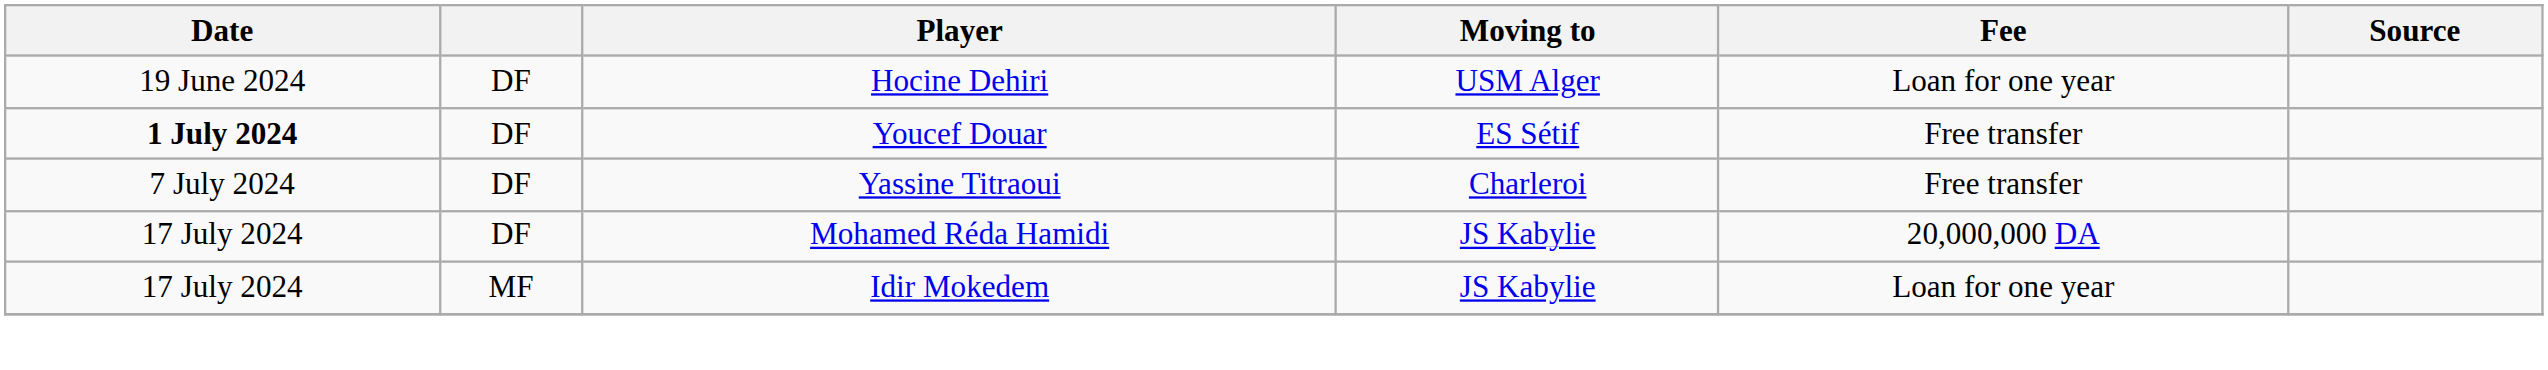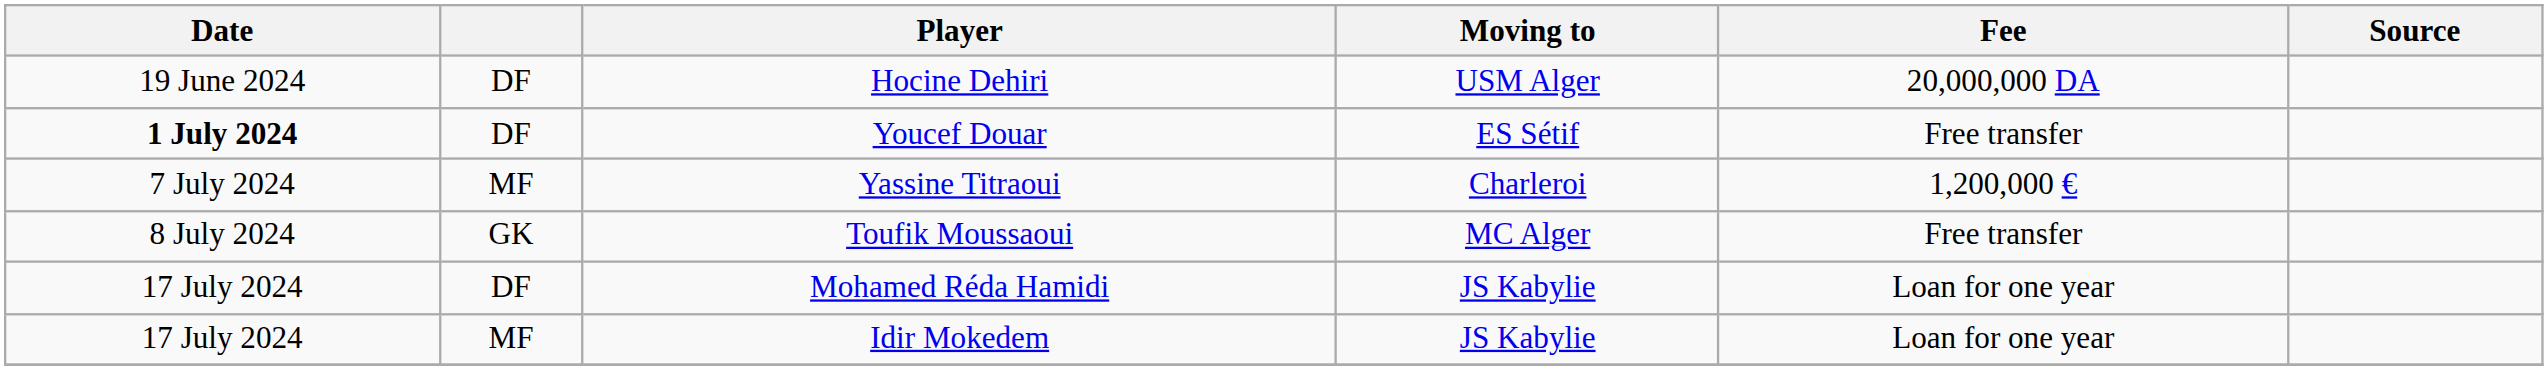 <table class="wikitable sortable" style="width:70%; text-align:center; font-size:85%; text-align:centre;">
 <tr>
 <th>Date</th>
 <th></th>
 <th>Player</th>
 <th>Moving to</th>
 <th>Fee</th>
 <th>Source</th>
 </tr>
 <tr>
 <td>19 June 2024</td>
 <td>DF</td>
 <td> <a href='#'>Hocine Dehiri</a></td>
 <td><a href='#'>USM Alger</a></td>
-<td>Loan for one year</td>
+<td>20,000,000 <a href='#'>DA</a></td>
 <td></td>
 </tr>
 <tr>
 <td><strong>1 July 2024</strong></td>
 <td>DF</td>
 <td> <a href='#'>Youcef Douar</a></td>
 <td><a href='#'>ES Sétif</a></td>
 <td>Free transfer</td>
 <td></td>
 </tr>
 <tr>
 <td>7 July 2024</td>
-<td>DF</td>
+<td>MF</td>
 <td> <a href='#'>Yassine Titraoui</a></td>
 <td> <a href='#'>Charleroi</a></td>
+<td>1,200,000 <a href='#'>€</a></td>
+<td></td>
+</tr>
+<tr>
+<td>8 July 2024</td>
+<td>GK</td>
+<td> <a href='#'>Toufik Moussaoui</a></td>
+<td><a href='#'>MC Alger</a></td>
 <td>Free transfer</td>
 <td></td>
 </tr>
 <tr>
 <td>17 July 2024</td>
 <td>DF</td>
 <td> <a href='#'>Mohamed Réda Hamidi</a></td>
 <td><a href='#'>JS Kabylie</a></td>
-<td>20,000,000 <a href='#'>DA</a></td>
+<td>Loan for one year</td>
 <td></td>
 </tr>
 <tr>
 <td>17 July 2024</td>
 <td>MF</td>
 <td> <a href='#'>Idir Mokedem</a></td>
 <td><a href='#'>JS Kabylie</a></td>
 <td>Loan for one year</td>
 <td></td>
 </tr>
 <tr>
 </tr>
 </table>
